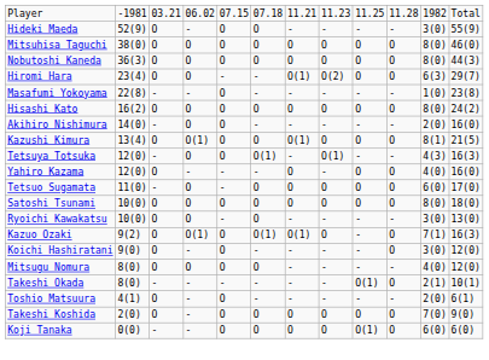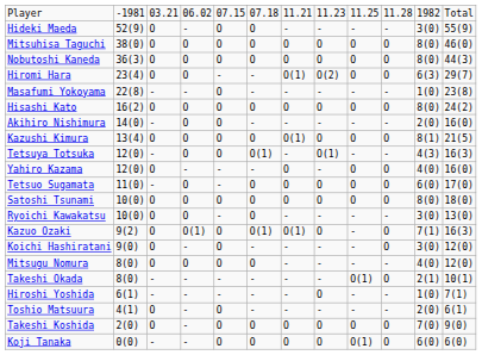 <table class="wikitable" style="text-align:left;">
 <tr>
 <td>Player</td>
 <td>-1981</td>
 <td>03.21</td>
 <td>06.02</td>
 <td>07.15</td>
 <td>07.18</td>
 <td>11.21</td>
 <td>11.23</td>
 <td>11.25</td>
 <td>11.28</td>
 <td>1982</td>
 <td>Total</td>
 </tr>
 <tr>
 <td><a href='#'>Hideki Maeda</a></td>
 <td>52(9)</td>
 <td>O</td>
 <td>-</td>
 <td>O</td>
 <td>O</td>
 <td>-</td>
 <td>-</td>
 <td>-</td>
 <td>-</td>
 <td>3(0)</td>
 <td>55(9)</td>
 </tr>
 <tr>
 <td><a href='#'>Mitsuhisa Taguchi</a></td>
 <td>38(0)</td>
 <td>O</td>
 <td>O</td>
 <td>O</td>
 <td>O</td>
 <td>O</td>
 <td>O</td>
 <td>O</td>
 <td>O</td>
 <td>8(0)</td>
 <td>46(0)</td>
 </tr>
 <tr>
 <td><a href='#'>Nobutoshi Kaneda</a></td>
 <td>36(3)</td>
 <td>O</td>
 <td>O</td>
 <td>O</td>
 <td>O</td>
 <td>O</td>
 <td>O</td>
 <td>O</td>
 <td>O</td>
 <td>8(0)</td>
 <td>44(3)</td>
 </tr>
 <tr>
 <td><a href='#'>Hiromi Hara</a></td>
 <td>23(4)</td>
 <td>O</td>
 <td>O</td>
 <td>-</td>
 <td>-</td>
 <td>O(1)</td>
 <td>O(2)</td>
 <td>O</td>
 <td>O</td>
 <td>6(3)</td>
 <td>29(7)</td>
 </tr>
 <tr>
 <td><a href='#'>Masafumi Yokoyama</a></td>
 <td>22(8)</td>
 <td>-</td>
 <td>-</td>
 <td>O</td>
 <td>-</td>
 <td>-</td>
 <td>-</td>
 <td>-</td>
 <td>-</td>
 <td>1(0)</td>
 <td>23(8)</td>
 </tr>
 <tr>
 <td><a href='#'>Hisashi Kato</a></td>
 <td>16(2)</td>
 <td>O</td>
 <td>O</td>
 <td>O</td>
 <td>O</td>
 <td>O</td>
 <td>O</td>
 <td>O</td>
 <td>O</td>
 <td>8(0)</td>
 <td>24(2)</td>
 </tr>
 <tr>
 <td><a href='#'>Akihiro Nishimura</a></td>
 <td>14(0)</td>
 <td>-</td>
 <td>O</td>
 <td>O</td>
 <td>-</td>
 <td>-</td>
 <td>-</td>
 <td>-</td>
 <td>-</td>
 <td>2(0)</td>
 <td>16(0)</td>
 </tr>
 <tr>
 <td><a href='#'>Kazushi Kimura</a></td>
 <td>13(4)</td>
 <td>O</td>
-<td>O(1)</td>
+<td>O</td>
 <td>O</td>
 <td>O</td>
 <td>O(1)</td>
 <td>O</td>
 <td>O</td>
 <td>O</td>
 <td>8(1)</td>
 <td>21(5)</td>
 </tr>
 <tr>
 <td><a href='#'>Tetsuya Totsuka</a></td>
 <td>12(0)</td>
 <td>-</td>
 <td>O</td>
 <td>O</td>
 <td>O(1)</td>
 <td>-</td>
 <td>O(1)</td>
 <td>-</td>
 <td>-</td>
 <td>4(3)</td>
 <td>16(3)</td>
 </tr>
 <tr>
 <td><a href='#'>Yahiro Kazama</a></td>
 <td>12(0)</td>
 <td>O</td>
 <td>-</td>
 <td>-</td>
 <td>-</td>
 <td>O</td>
 <td>-</td>
 <td>O</td>
 <td>O</td>
 <td>4(0)</td>
 <td>16(0)</td>
 </tr>
 <tr>
 <td><a href='#'>Tetsuo Sugamata</a></td>
 <td>11(0)</td>
 <td>-</td>
 <td>O</td>
 <td>-</td>
 <td>O</td>
 <td>O</td>
 <td>O</td>
 <td>O</td>
 <td>O</td>
 <td>6(0)</td>
 <td>17(0)</td>
 </tr>
 <tr>
 <td><a href='#'>Satoshi Tsunami</a></td>
 <td>10(0)</td>
 <td>O</td>
 <td>O</td>
 <td>O</td>
 <td>O</td>
 <td>O</td>
 <td>O</td>
 <td>O</td>
 <td>O</td>
 <td>8(0)</td>
 <td>18(0)</td>
 </tr>
 <tr>
 <td><a href='#'>Ryoichi Kawakatsu</a></td>
 <td>10(0)</td>
 <td>O</td>
 <td>O</td>
 <td>-</td>
 <td>O</td>
 <td>-</td>
 <td>-</td>
 <td>-</td>
 <td>-</td>
 <td>3(0)</td>
 <td>13(0)</td>
 </tr>
 <tr>
 <td><a href='#'>Kazuo Ozaki</a></td>
 <td>9(2)</td>
 <td>O</td>
 <td>O(1)</td>
 <td>O</td>
 <td>O(1)</td>
 <td>O(1)</td>
 <td>O</td>
 <td>-</td>
 <td>O</td>
 <td>7(1)</td>
 <td>16(3)</td>
 </tr>
 <tr>
 <td><a href='#'>Koichi Hashiratani</a></td>
 <td>9(0)</td>
 <td>O</td>
 <td>-</td>
 <td>O</td>
 <td>-</td>
 <td>-</td>
 <td>-</td>
 <td>-</td>
 <td>O</td>
 <td>3(0)</td>
 <td>12(0)</td>
 </tr>
 <tr>
 <td><a href='#'>Mitsugu Nomura</a></td>
 <td>8(0)</td>
 <td>O</td>
 <td>O</td>
 <td>O</td>
 <td>O</td>
 <td>-</td>
 <td>-</td>
 <td>-</td>
 <td>-</td>
 <td>4(0)</td>
 <td>12(0)</td>
 </tr>
 <tr>
 <td><a href='#'>Takeshi Okada</a></td>
 <td>8(0)</td>
 <td>-</td>
 <td>-</td>
 <td>-</td>
 <td>-</td>
 <td>-</td>
 <td>-</td>
 <td>O(1)</td>
 <td>O</td>
 <td>2(1)</td>
 <td>10(1)</td>
 </tr>
 <tr>
+<td><a href='#'>Hiroshi Yoshida</a></td>
+<td>6(1)</td>
+<td>-</td>
+<td>-</td>
+<td>-</td>
+<td>-</td>
+<td>-</td>
+<td>O</td>
+<td>-</td>
+<td>-</td>
+<td>1(0)</td>
+<td>7(1)</td>
+</tr>
+<tr>
 <td><a href='#'>Toshio Matsuura</a></td>
 <td>4(1)</td>
 <td>O</td>
 <td>-</td>
 <td>O</td>
 <td>-</td>
 <td>-</td>
 <td>-</td>
 <td>-</td>
 <td>-</td>
 <td>2(0)</td>
 <td>6(1)</td>
 </tr>
 <tr>
 <td><a href='#'>Takeshi Koshida</a></td>
 <td>2(0)</td>
 <td>O</td>
 <td>-</td>
 <td>O</td>
 <td>O</td>
 <td>O</td>
 <td>O</td>
 <td>O</td>
 <td>O</td>
 <td>7(0)</td>
 <td>9(0)</td>
 </tr>
 <tr>
 <td><a href='#'>Koji Tanaka</a></td>
 <td>0(0)</td>
 <td>-</td>
 <td>-</td>
 <td>O</td>
 <td>O</td>
 <td>O</td>
 <td>O</td>
 <td>O(1)</td>
 <td>O</td>
 <td>6(0)</td>
 <td>6(0)</td>
 </tr>
 </table>
